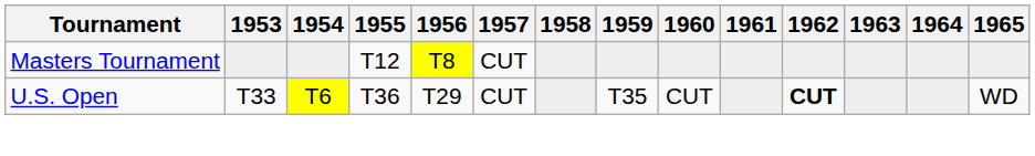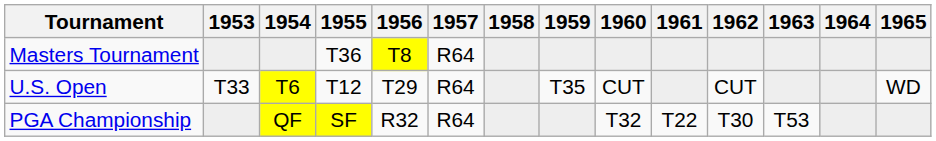 <table class="wikitable" style="font-size:95%;text-align:center;">
 <tr>
 <th>Tournament</th>
 <th>1953</th>
 <th>1954</th>
 <th>1955</th>
 <th>1956</th>
 <th>1957</th>
 <th>1958</th>
 <th>1959</th>
 <th>1960</th>
 <th>1961</th>
 <th>1962</th>
 <th>1963</th>
 <th>1964</th>
 <th>1965</th>
 </tr>
 <tr>
 <td align=left><a href='#'>Masters Tournament</a></td>
 <td style="background:#eeeeee;"></td>
 <td style="background:#eeeeee;"></td>
-<td>T12</td>
+<td>T36</td>
 <td style="background:yellow;">T8</td>
-<td>CUT</td>
+<td>R64</td>
 <td style="background:#eeeeee;"></td>
 <td style="background:#eeeeee;"></td>
 <td style="background:#eeeeee;"></td>
 <td style="background:#eeeeee;"></td>
 <td style="background:#eeeeee;"></td>
 <td style="background:#eeeeee;"></td>
 <td style="background:#eeeeee;"></td>
 <td style="background:#eeeeee;"></td>
 </tr>
 <tr>
 <td align=left><a href='#'>U.S. Open</a></td>
 <td>T33</td>
 <td style="background:yellow;">T6</td>
-<td>T36</td>
+<td>T12</td>
 <td>T29</td>
-<td>CUT</td>
+<td>R64</td>
 <td style="background:#eeeeee;"></td>
 <td>T35</td>
 <td>CUT</td>
 <td style="background:#eeeeee;"></td>
-<td><strong>CUT</strong></td>
+<td>CUT</td>
 <td style="background:#eeeeee;"></td>
 <td style="background:#eeeeee;"></td>
 <td>WD</td>
 </tr>
+<tr>
+<td align=left><a href='#'>PGA Championship</a></td>
+<td style="background:#eeeeee;"></td>
+<td style="background:yellow;">QF</td>
+<td style="background:yellow;">SF</td>
+<td>R32</td>
+<td>R64</td>
+<td style="background:#eeeeee;"></td>
+<td style="background:#eeeeee;"></td>
+<td>T32</td>
+<td>T22</td>
+<td>T30</td>
+<td>T53</td>
+<td style="background:#eeeeee;"></td>
+<td style="background:#eeeeee;"></td>
+</tr>
 </table>
